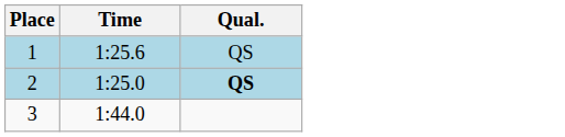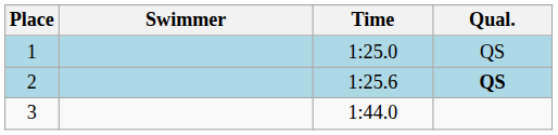 <table class=wikitable style="text-align:center">
 <tr>
 <th>Place</th>
+<th width=200>Swimmer</th>
 <th width=90>Time</th>
 <th width=90>Qual.</th>
 </tr>
 <tr bgcolor=lightblue>
 <td>1</td>
-<td>1:25.6</td>
+<td align=left></td>
+<td>1:25.0</td>
 <td>QS</td>
 </tr>
 <tr bgcolor=lightblue>
 <td>2</td>
-<td>1:25.0</td>
+<td align=left></td>
+<td>1:25.6</td>
 <td><strong>QS</strong></td>
 </tr>
 <tr>
 <td>3</td>
+<td align=left></td>
 <td>1:44.0</td>
 <td></td>
 </tr>
 </table>
